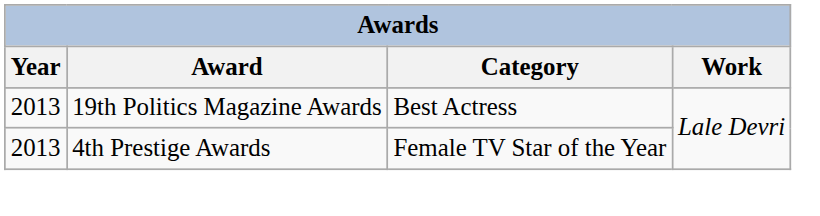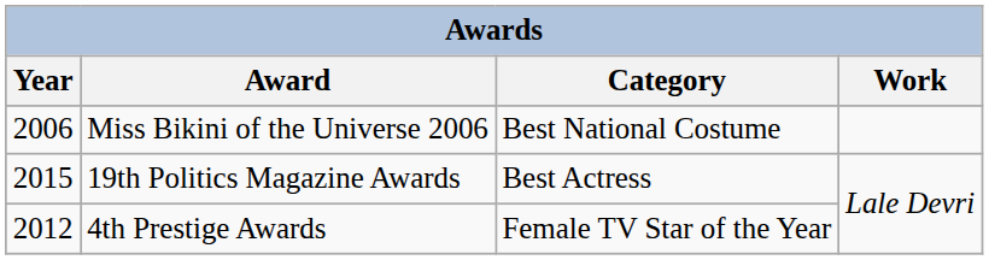 <table class="wikitable" style="font-size:90%;">
 <tr>
 <th colspan=4 style="background:LightSteelBlue">Awards</th>
 </tr>
 <tr>
 <th>Year</th>
 <th>Award</th>
 <th>Category</th>
 <th>Work</th>
 </tr>
 <tr>
-<td>2013</td>
+<td>2006</td>
+<td>Miss Bikini of the Universe 2006</td>
+<td>Best National Costume</td>
+<td></td>
+</tr>
+<tr>
+<td>2015</td>
 <td>19th Politics Magazine Awards</td>
 <td>Best Actress</td>
 <td rowspan=3><em>Lale Devri</em></td>
 </tr>
 <tr>
-<td>2013</td>
+<td>2012</td>
 <td>4th Prestige Awards</td>
 <td>Female TV Star of the Year</td>
 </tr>
 </table>
